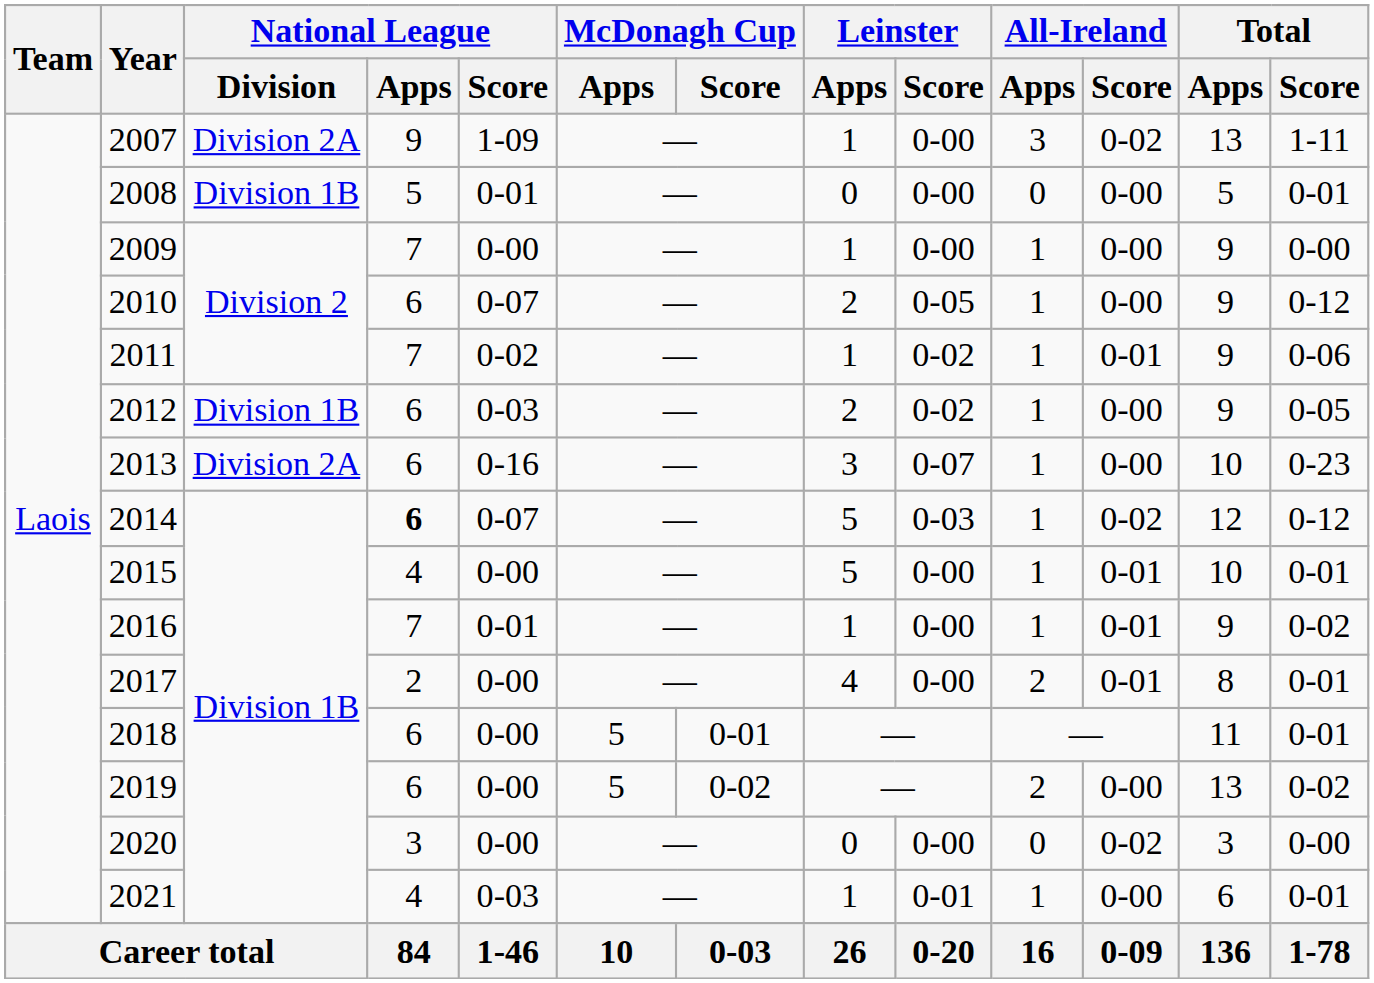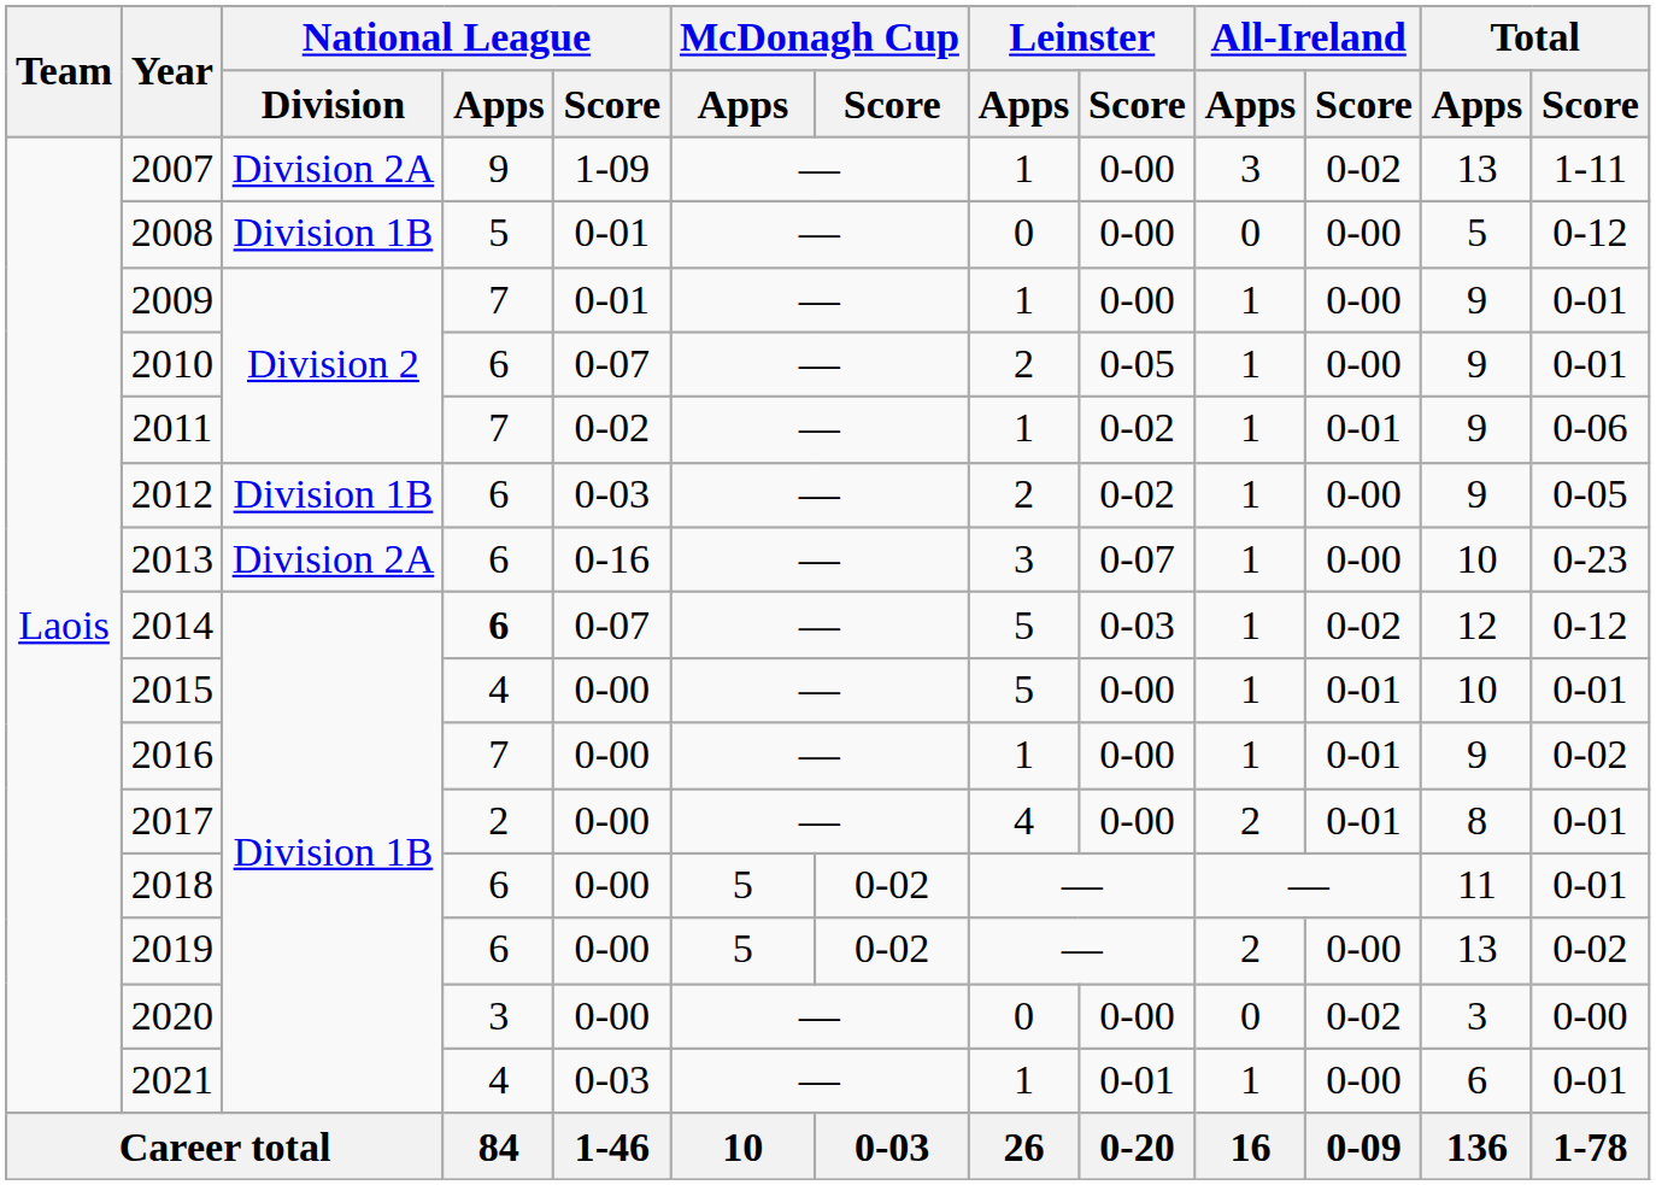 <table class="wikitable" style="text-align:center">
 <tr>
 <th rowspan="2">Team</th>
 <th rowspan="2">Year</th>
 <th colspan="3"><a href='#'>National League</a></th>
 <th colspan="2"><a href='#'>McDonagh Cup</a></th>
 <th colspan="2"><a href='#'>Leinster</a></th>
 <th colspan="2"><a href='#'>All-Ireland</a></th>
 <th colspan="2">Total</th>
 </tr>
 <tr>
 <th>Division</th>
 <th>Apps</th>
 <th>Score</th>
 <th>Apps</th>
 <th>Score</th>
 <th>Apps</th>
 <th>Score</th>
 <th>Apps</th>
 <th>Score</th>
 <th>Apps</th>
 <th>Score</th>
 </tr>
 <tr>
 <td rowspan="15"><a href='#'>Laois</a></td>
 <td>2007</td>
 <td rowspan="1"><a href='#'>Division 2A</a></td>
 <td>9</td>
 <td>1-09</td>
 <td colspan=2>—</td>
 <td>1</td>
 <td>0-00</td>
 <td>3</td>
 <td>0-02</td>
 <td>13</td>
 <td>1-11</td>
 </tr>
 <tr>
 <td>2008</td>
 <td rowspan="1"><a href='#'>Division 1B</a></td>
 <td>5</td>
 <td>0-01</td>
 <td colspan=2>—</td>
 <td>0</td>
 <td>0-00</td>
 <td>0</td>
 <td>0-00</td>
 <td>5</td>
-<td>0-01</td>
+<td>0-12</td>
 </tr>
 <tr>
 <td>2009</td>
 <td rowspan="3"><a href='#'>Division 2</a></td>
 <td>7</td>
-<td>0-00</td>
+<td>0-01</td>
 <td colspan=2>—</td>
 <td>1</td>
 <td>0-00</td>
 <td>1</td>
 <td>0-00</td>
 <td>9</td>
-<td>0-00</td>
+<td>0-01</td>
 </tr>
 <tr>
 <td>2010</td>
 <td>6</td>
 <td>0-07</td>
 <td colspan=2>—</td>
 <td>2</td>
 <td>0-05</td>
 <td>1</td>
 <td>0-00</td>
 <td>9</td>
-<td>0-12</td>
+<td>0-01</td>
 </tr>
 <tr>
 <td>2011</td>
 <td>7</td>
 <td>0-02</td>
 <td colspan=2>—</td>
 <td>1</td>
 <td>0-02</td>
 <td>1</td>
 <td>0-01</td>
 <td>9</td>
 <td>0-06</td>
 </tr>
 <tr>
 <td>2012</td>
 <td rowspan="1"><a href='#'>Division 1B</a></td>
 <td>6</td>
 <td>0-03</td>
 <td colspan=2>—</td>
 <td>2</td>
 <td>0-02</td>
 <td>1</td>
 <td>0-00</td>
 <td>9</td>
 <td>0-05</td>
 </tr>
 <tr>
 <td>2013</td>
 <td rowspan="1"><a href='#'>Division 2A</a></td>
 <td>6</td>
 <td>0-16</td>
 <td colspan=2>—</td>
 <td>3</td>
 <td>0-07</td>
 <td>1</td>
 <td>0-00</td>
 <td>10</td>
 <td>0-23</td>
 </tr>
 <tr>
 <td>2014</td>
 <td rowspan="8"><a href='#'>Division 1B</a></td>
 <td><strong>6</strong></td>
 <td>0-07</td>
 <td colspan=2>—</td>
 <td>5</td>
 <td>0-03</td>
 <td>1</td>
 <td>0-02</td>
 <td>12</td>
 <td>0-12</td>
 </tr>
 <tr>
 <td>2015</td>
 <td>4</td>
 <td>0-00</td>
 <td colspan=2>—</td>
 <td>5</td>
 <td>0-00</td>
 <td>1</td>
 <td>0-01</td>
 <td>10</td>
 <td>0-01</td>
 </tr>
 <tr>
 <td>2016</td>
 <td>7</td>
-<td>0-01</td>
+<td>0-00</td>
 <td colspan=2>—</td>
 <td>1</td>
 <td>0-00</td>
 <td>1</td>
 <td>0-01</td>
 <td>9</td>
 <td>0-02</td>
 </tr>
 <tr>
 <td>2017</td>
 <td>2</td>
 <td>0-00</td>
 <td colspan=2>—</td>
 <td>4</td>
 <td>0-00</td>
 <td>2</td>
 <td>0-01</td>
 <td>8</td>
 <td>0-01</td>
 </tr>
 <tr>
 <td>2018</td>
 <td>6</td>
 <td>0-00</td>
 <td>5</td>
-<td>0-01</td>
+<td>0-02</td>
 <td colspan=2>—</td>
 <td colspan=2>—</td>
 <td>11</td>
 <td>0-01</td>
 </tr>
 <tr>
 <td>2019</td>
 <td>6</td>
 <td>0-00</td>
 <td>5</td>
 <td>0-02</td>
 <td colspan=2>—</td>
 <td>2</td>
 <td>0-00</td>
 <td>13</td>
 <td>0-02</td>
 </tr>
 <tr>
 <td>2020</td>
 <td>3</td>
 <td>0-00</td>
 <td colspan=2>—</td>
 <td>0</td>
 <td>0-00</td>
 <td>0</td>
 <td>0-02</td>
 <td>3</td>
 <td>0-00</td>
 </tr>
 <tr>
 <td>2021</td>
 <td>4</td>
 <td>0-03</td>
 <td colspan=2>—</td>
 <td>1</td>
 <td>0-01</td>
 <td>1</td>
 <td>0-00</td>
 <td>6</td>
 <td>0-01</td>
 </tr>
 <tr>
 <th colspan="3">Career total</th>
 <th>84</th>
 <th>1-46</th>
 <th>10</th>
 <th>0-03</th>
 <th>26</th>
 <th>0-20</th>
 <th>16</th>
 <th>0-09</th>
 <th>136</th>
 <th>1-78</th>
 </tr>
 </table>
